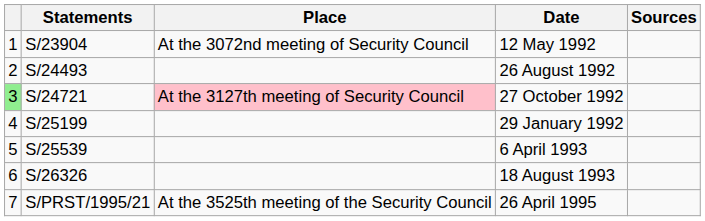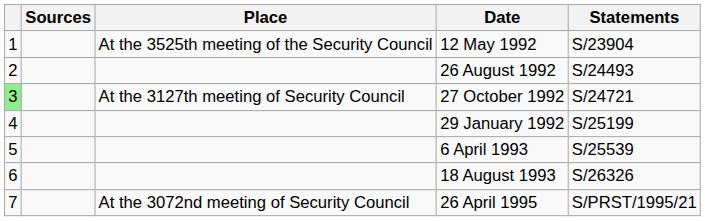 <table class="wikitable">
 <tr>
 <th></th>
-<th>Statements</th>
+<th>Sources</th>
 <th>Place</th>
 <th>Date</th>
-<th>Sources</th>
+<th>Statements</th>
 </tr>
 <tr>
 <td>1</td>
+<td></td>
+<td>At the 3525th meeting of the Security Council</td>
+<td>12 May 1992</td>
 <td>S/23904</td>
-<td>At the 3072nd meeting of Security Council</td>
-<td>12 May 1992</td>
-<td></td>
 </tr>
 <tr>
 <td>2</td>
-<td>S/24493</td>
+<td></td>
 <td></td>
 <td>26 August 1992</td>
-<td></td>
+<td>S/24493</td>
 </tr>
 <tr>
 <td style="background: lightgreen;">3</td>
+<td></td>
+<td>At the 3127th meeting of Security Council</td>
+<td>27 October 1992</td>
 <td>S/24721</td>
-<td style="background: pink;">At the 3127th meeting of Security Council</td>
-<td>27 October 1992</td>
-<td></td>
 </tr>
 <tr>
 <td>4</td>
-<td>S/25199</td>
+<td></td>
 <td></td>
 <td>29 January 1992</td>
-<td></td>
+<td>S/25199</td>
 </tr>
 <tr>
 <td>5</td>
-<td>S/25539</td>
+<td></td>
 <td></td>
 <td>6 April 1993</td>
-<td></td>
+<td>S/25539</td>
 </tr>
 <tr>
 <td>6</td>
-<td>S/26326</td>
+<td></td>
 <td></td>
 <td>18 August 1993</td>
-<td></td>
+<td>S/26326</td>
 </tr>
 <tr>
 <td>7</td>
+<td></td>
+<td>At the 3072nd meeting of Security Council</td>
+<td>26 April 1995</td>
 <td>S/PRST/1995/21</td>
-<td>At the 3525th meeting of the Security Council</td>
-<td>26 April 1995</td>
-<td></td>
 </tr>
 </table>
